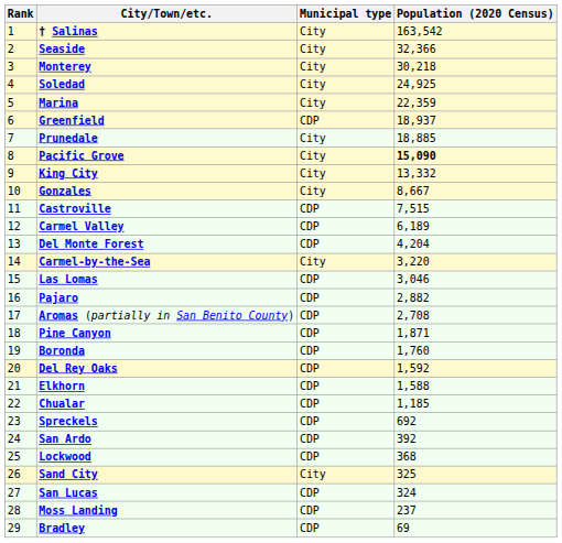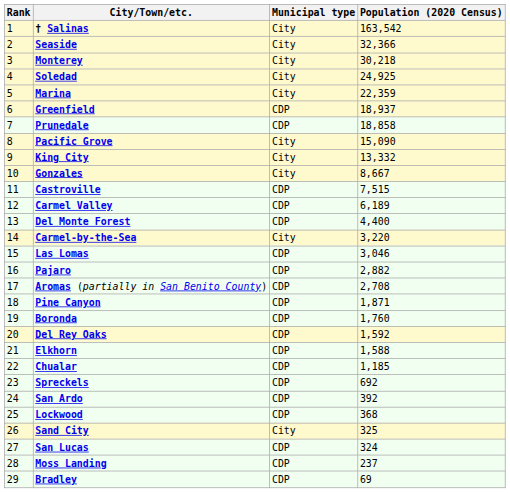 <table class="wikitable sortable">
 <tr>
 <th>Rank</th>
 <th>City/Town/etc.</th>
 <th>Municipal type</th>
 <th>Population (2020 Census)</th>
 </tr>
 <tr style="background-color:#FFFACD;">
 <td>1</td>
 <td><strong>†</strong> <strong><a href='#'>Salinas</a></strong></td>
 <td>City</td>
 <td>163,542</td>
 </tr>
 <tr style="background-color:#FFFACD;">
 <td>2</td>
 <td><strong><a href='#'>Seaside</a></strong></td>
 <td>City</td>
 <td>32,366</td>
 </tr>
 <tr style="background-color:#FFFACD;">
 <td>3</td>
 <td><strong><a href='#'>Monterey</a></strong></td>
 <td>City</td>
 <td>30,218</td>
 </tr>
 <tr style="background-color:#FFFACD;">
 <td>4</td>
 <td><strong><a href='#'>Soledad</a></strong></td>
 <td>City</td>
 <td>24,925</td>
 </tr>
 <tr style="background-color:#FFFACD;">
 <td>5</td>
 <td><strong><a href='#'>Marina</a></strong></td>
 <td>City</td>
 <td>22,359</td>
 </tr>
 <tr style="background-color:#FFFACD;">
 <td>6</td>
 <td><strong><a href='#'>Greenfield</a></strong></td>
 <td>CDP</td>
 <td>18,937</td>
 </tr>
 <tr style="background-color:#F0FFF0;">
 <td>7</td>
 <td><strong><a href='#'>Prunedale</a></strong></td>
-<td>City</td>
-<td>18,885</td>
+<td>CDP</td>
+<td>18,858</td>
 </tr>
 <tr style="background-color:#FFFACD;">
 <td>8</td>
 <td><strong><a href='#'>Pacific Grove</a></strong></td>
 <td>City</td>
-<td><strong>15,090</strong></td>
+<td>15,090</td>
 </tr>
 <tr style="background-color:#FFFACD;">
 <td>9</td>
 <td><strong><a href='#'>King City</a></strong></td>
 <td>City</td>
 <td>13,332</td>
 </tr>
 <tr style="background-color:#FFFACD;">
 <td>10</td>
 <td><strong><a href='#'>Gonzales</a></strong></td>
 <td>City</td>
 <td>8,667</td>
 </tr>
 <tr style="background-color:#F0FFF0;">
 <td>11</td>
 <td><strong><a href='#'>Castroville</a></strong></td>
 <td>CDP</td>
 <td>7,515</td>
 </tr>
 <tr style="background-color:#F0FFF0;">
 <td>12</td>
 <td><strong><a href='#'>Carmel Valley</a></strong></td>
 <td>CDP</td>
 <td>6,189</td>
 </tr>
 <tr style="background-color:#F0FFF0;">
 <td>13</td>
 <td><strong><a href='#'>Del Monte Forest</a></strong></td>
 <td>CDP</td>
-<td>4,204</td>
+<td>4,400</td>
 </tr>
 <tr style="background-color:#FFFACD;">
 <td>14</td>
 <td><strong><a href='#'>Carmel-by-the-Sea</a></strong></td>
 <td>City</td>
 <td>3,220</td>
 </tr>
 <tr style="background-color:#F0FFF0;">
 <td>15</td>
 <td><strong><a href='#'>Las Lomas</a></strong></td>
 <td>CDP</td>
 <td>3,046</td>
 </tr>
 <tr style="background-color:#F0FFF0;">
 <td>16</td>
 <td><strong><a href='#'>Pajaro</a></strong></td>
 <td>CDP</td>
 <td>2,882</td>
 </tr>
 <tr style="background-color:#F0FFF0;">
 <td>17</td>
 <td><strong><a href='#'>Aromas</a></strong> (<em>partially in <a href='#'>San Benito County</a></em>)</td>
 <td>CDP</td>
 <td>2,708</td>
 </tr>
 <tr style="background-color:#F0FFF0;">
 <td>18</td>
 <td><strong><a href='#'>Pine Canyon</a></strong></td>
 <td>CDP</td>
 <td>1,871</td>
 </tr>
 <tr style="background-color:#F0FFF0;">
 <td>19</td>
 <td><strong><a href='#'>Boronda</a></strong></td>
 <td>CDP</td>
 <td>1,760</td>
 </tr>
 <tr style="background-color:#FFFACD;">
 <td>20</td>
 <td><strong><a href='#'>Del Rey Oaks</a></strong></td>
 <td>CDP</td>
 <td>1,592</td>
 </tr>
 <tr style="background-color:#F0FFF0;">
 <td>21</td>
 <td><strong><a href='#'>Elkhorn</a></strong></td>
 <td>CDP</td>
 <td>1,588</td>
 </tr>
 <tr style="background-color:#F0FFF0;">
 <td>22</td>
 <td><strong><a href='#'>Chualar</a></strong></td>
 <td>CDP</td>
 <td>1,185</td>
 </tr>
 <tr style="background-color:#F0FFF0;">
 <td>23</td>
 <td><strong><a href='#'>Spreckels</a></strong></td>
 <td>CDP</td>
 <td>692</td>
 </tr>
 <tr style="background-color:#F0FFF0;">
 <td>24</td>
 <td><strong><a href='#'>San Ardo</a></strong></td>
 <td>CDP</td>
 <td>392</td>
 </tr>
 <tr style="background-color:#F0FFF0;">
 <td>25</td>
 <td><strong><a href='#'>Lockwood</a></strong></td>
 <td>CDP</td>
 <td>368</td>
 </tr>
 <tr style="background-color:#FFFACD;">
 <td>26</td>
 <td><strong><a href='#'>Sand City</a></strong></td>
 <td>City</td>
 <td>325</td>
 </tr>
 <tr style="background-color:#F0FFF0;">
 <td>27</td>
 <td><strong><a href='#'>San Lucas</a></strong></td>
 <td>CDP</td>
 <td>324</td>
 </tr>
 <tr style="background-color:#F0FFF0;">
 <td>28</td>
 <td><strong><a href='#'>Moss Landing</a></strong></td>
 <td>CDP</td>
 <td>237</td>
 </tr>
 <tr style="background-color:#F0FFF0;">
 <td>29</td>
 <td><strong><a href='#'>Bradley</a></strong></td>
 <td>CDP</td>
 <td>69</td>
 </tr>
 </table>
